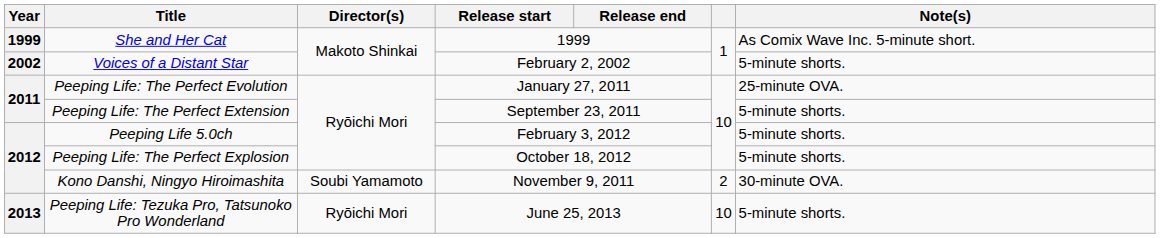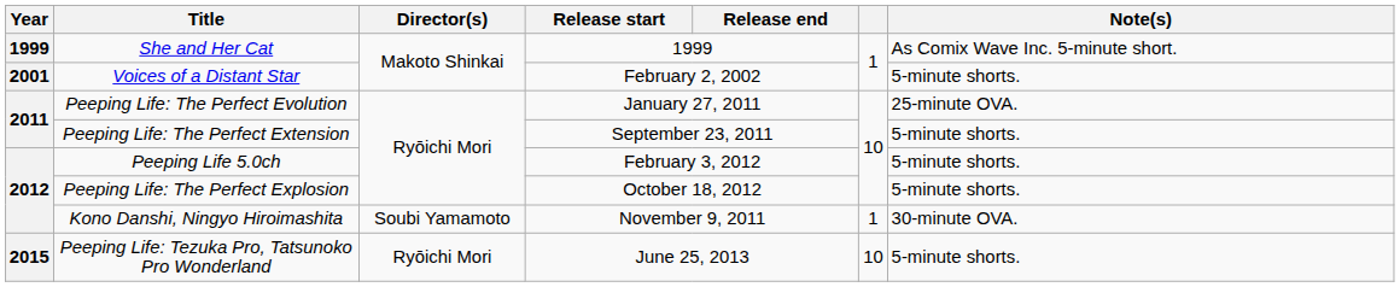 <table class="wikitable sortable plainrowheaders" style="text-align: center; width:98%; margin-left: auto; margin-right: auto; border: none;">
 <tr>
 <th style="width:3%" class="unsortable">Year</th>
 <th style="width:22%">Title</th>
 <th style="width:12%">Director(s)</th>
 <th data-sort-type="date" style="width:12%">Release start</th>
 <th data-sort-type="date" style="width:12%">Release end</th>
 <th style="width:2%"></th>
 <th class="unsortable">Note(s)</th>
 </tr>
 <tr>
 <th rowspan="1" scope="row" style="text-align: center">1999</th>
 <td><em><a href='#'>She and Her Cat</a></em></td>
 <td rowspan="2">Makoto Shinkai</td>
 <td colspan="2">1999</td>
 <td rowspan="2">1</td>
 <td style="text-align:left;">As Comix Wave Inc. 5-minute short.</td>
 </tr>
 <tr>
-<th rowspan="1" scope="row" style="text-align: center">2002</th>
+<th rowspan="1" scope="row" style="text-align: center">2001</th>
 <td><em><a href='#'>Voices of a Distant Star</a></em></td>
 <td colspan="2">February 2, 2002</td>
 <td style="text-align:left;">5-minute shorts.</td>
 </tr>
 <tr>
 <th rowspan="2" scope="row" style="text-align: center">2011</th>
 <td><em>Peeping Life: The Perfect Evolution</em></td>
 <td rowspan="4">Ryōichi Mori</td>
 <td colspan="2">January 27, 2011</td>
 <td rowspan="4">10</td>
 <td style="text-align:left;">25-minute OVA.</td>
 </tr>
 <tr>
 <td><em>Peeping Life: The Perfect Extension</em></td>
 <td colspan="2">September 23, 2011</td>
 <td style="text-align:left;">5-minute shorts.</td>
 </tr>
 <tr>
 <th rowspan="3" scope="row" style="text-align: center">2012</th>
 <td><em>Peeping Life 5.0ch</em></td>
 <td colspan="2">February 3, 2012</td>
 <td style="text-align:left;">5-minute shorts.</td>
 </tr>
 <tr>
 <td><em>Peeping Life: The Perfect Explosion</em></td>
 <td colspan="2">October 18, 2012</td>
 <td style="text-align:left;">5-minute shorts.</td>
 </tr>
 <tr>
 <td><em>Kono Danshi, Ningyo Hiroimashita</em></td>
 <td>Soubi Yamamoto</td>
 <td colspan="2">November 9, 2011</td>
-<td>2</td>
+<td>1</td>
 <td style="text-align:left;">30-minute OVA.</td>
 </tr>
 <tr>
-<th scope="row" style="text-align: center" rowspan="1">2013</th>
+<th scope="row" style="text-align: center" rowspan="1">2015</th>
 <td><em>Peeping Life: Tezuka Pro, Tatsunoko Pro Wonderland</em></td>
 <td>Ryōichi Mori</td>
 <td colspan="2">June 25, 2013</td>
 <td>10</td>
 <td style="text-align:left;">5-minute shorts.</td>
 </tr>
 </table>
